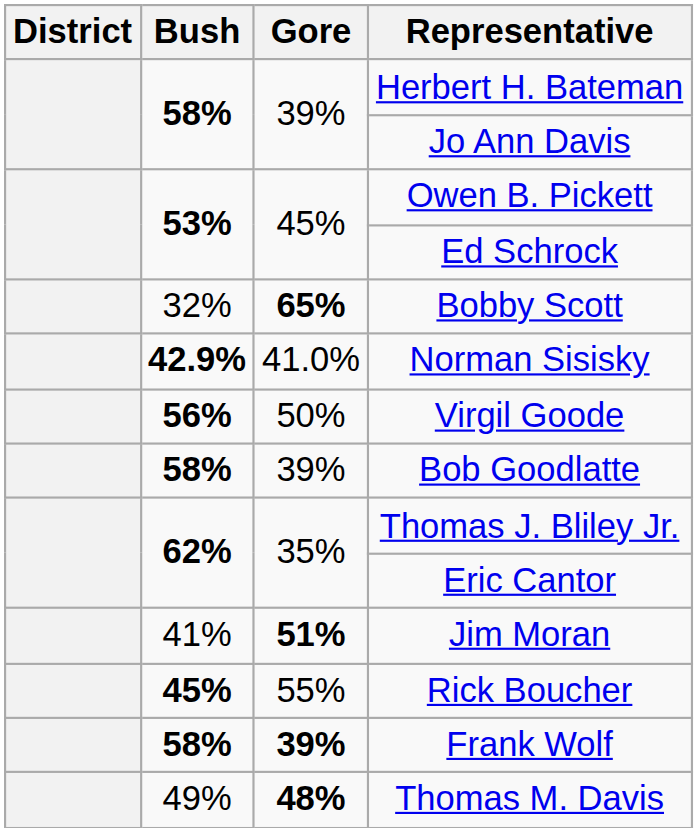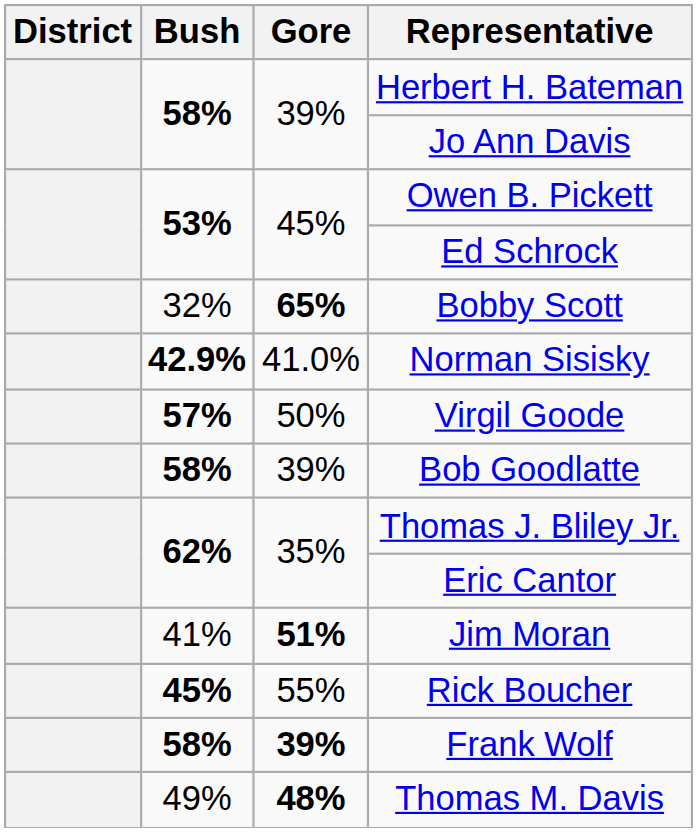 <table class=wikitable>
 <tr>
 <th>District</th>
 <th>Bush</th>
 <th>Gore</th>
 <th>Representative</th>
 </tr>
 <tr align=center>
 <th rowspan=2 ></th>
 <td rowspan=2><strong>58%</strong></td>
 <td rowspan=2>39%</td>
 <td><a href='#'>Herbert H. Bateman</a></td>
 </tr>
 <tr align=center>
 <td><a href='#'>Jo Ann Davis</a></td>
 </tr>
 <tr align=center>
 <th rowspan=2 ></th>
 <td rowspan=2><strong>53%</strong></td>
 <td rowspan=2>45%</td>
 <td><a href='#'>Owen B. Pickett</a></td>
 </tr>
 <tr align=center>
 <td><a href='#'>Ed Schrock</a></td>
 </tr>
 <tr align=center>
 <th></th>
 <td>32%</td>
 <td><strong>65%</strong></td>
 <td><a href='#'>Bobby Scott</a></td>
 </tr>
 <tr align=center>
 <th></th>
 <td><strong>42.9%</strong></td>
 <td>41.0%</td>
 <td><a href='#'>Norman Sisisky</a></td>
 </tr>
 <tr align=center>
 <th></th>
-<td><strong>56%</strong></td>
+<td><strong>57%</strong></td>
 <td>50%</td>
 <td><a href='#'>Virgil Goode</a></td>
 </tr>
 <tr align=center>
 <th></th>
 <td><strong>58%</strong></td>
 <td>39%</td>
 <td><a href='#'>Bob Goodlatte</a></td>
 </tr>
 <tr align=center>
 <th rowspan=2 ></th>
 <td rowspan=2><strong>62%</strong></td>
 <td rowspan=2>35%</td>
 <td><a href='#'>Thomas J. Bliley Jr.</a></td>
 </tr>
 <tr align=center>
 <td><a href='#'>Eric Cantor</a></td>
 </tr>
 <tr align=center>
 <th></th>
 <td>41%</td>
 <td><strong>51%</strong></td>
 <td><a href='#'>Jim Moran</a></td>
 </tr>
 <tr align=center>
 <th></th>
 <td><strong>45%</strong></td>
 <td>55%</td>
 <td><a href='#'>Rick Boucher</a></td>
 </tr>
 <tr align=center>
 <th></th>
 <td><strong>58%</strong></td>
 <td><strong>39%</strong></td>
 <td><a href='#'>Frank Wolf</a></td>
 </tr>
 <tr align=center>
 <th></th>
 <td>49%</td>
 <td><strong>48%</strong></td>
 <td><a href='#'>Thomas M. Davis</a></td>
 </tr>
 </table>
